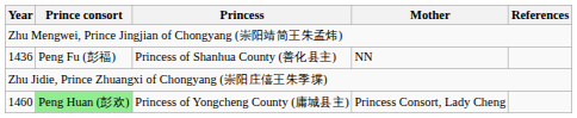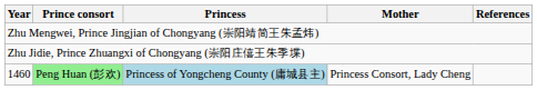 <table class="wikitable">
 <tr>
 <th>Year</th>
 <th>Prince consort</th>
 <th>Princess</th>
 <th>Mother</th>
 <th>References</th>
 </tr>
 <tr>
 <td colspan="5">Zhu Mengwei, Prince Jingjian of Chongyang (崇阳靖简王朱孟炜)</td>
 </tr>
 <tr>
-<td>1436</td>
-<td>Peng Fu (彭福)</td>
-<td>Princess of Shanhua County (善化县主)</td>
-<td>NN</td>
-<td></td>
-</tr>
-<tr>
 <td colspan="5">Zhu Jidie, Prince Zhuangxi of Chongyang (崇阳庄僖王朱季堞)</td>
 </tr>
 <tr>
 <td>1460</td>
 <td style="background: lightgreen;">Peng Huan (彭欢)</td>
-<td>Princess of Yongcheng County (庸城县主)</td>
+<td style="background: lightblue;">Princess of Yongcheng County (庸城县主)</td>
 <td>Princess Consort, Lady Cheng</td>
 <td></td>
 </tr>
 </table>
